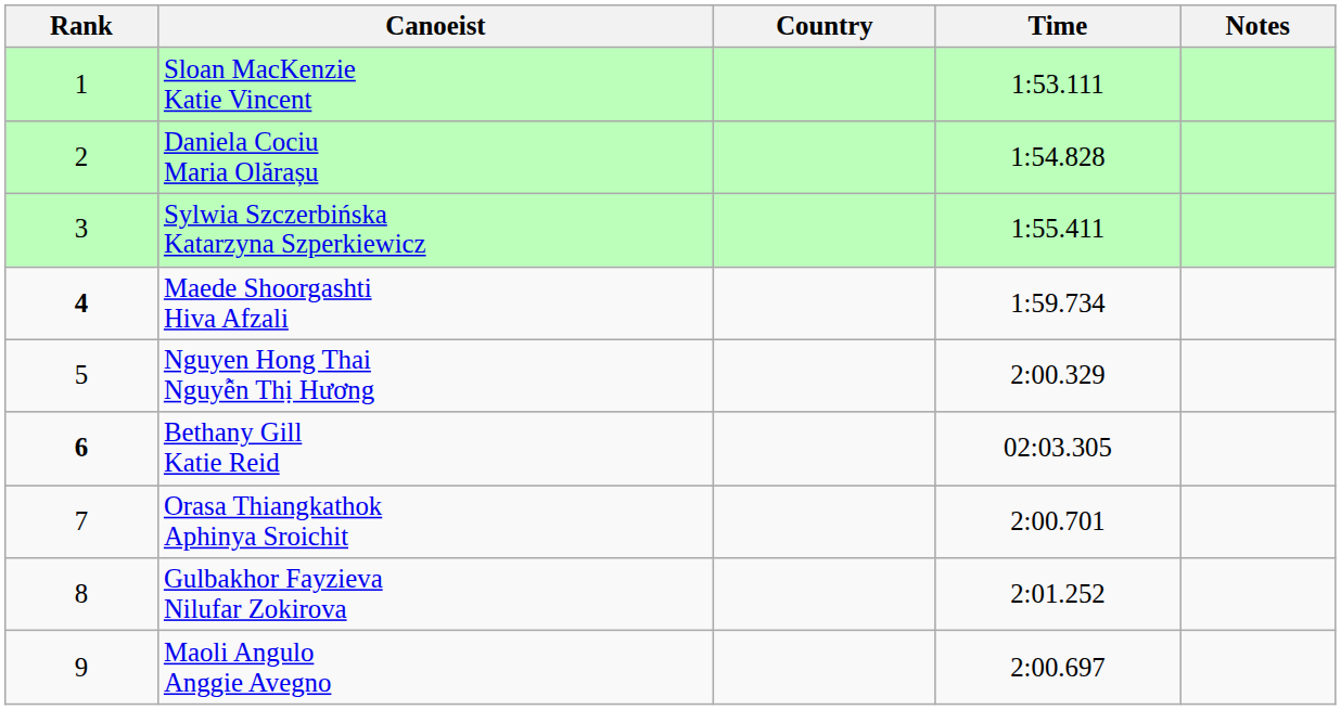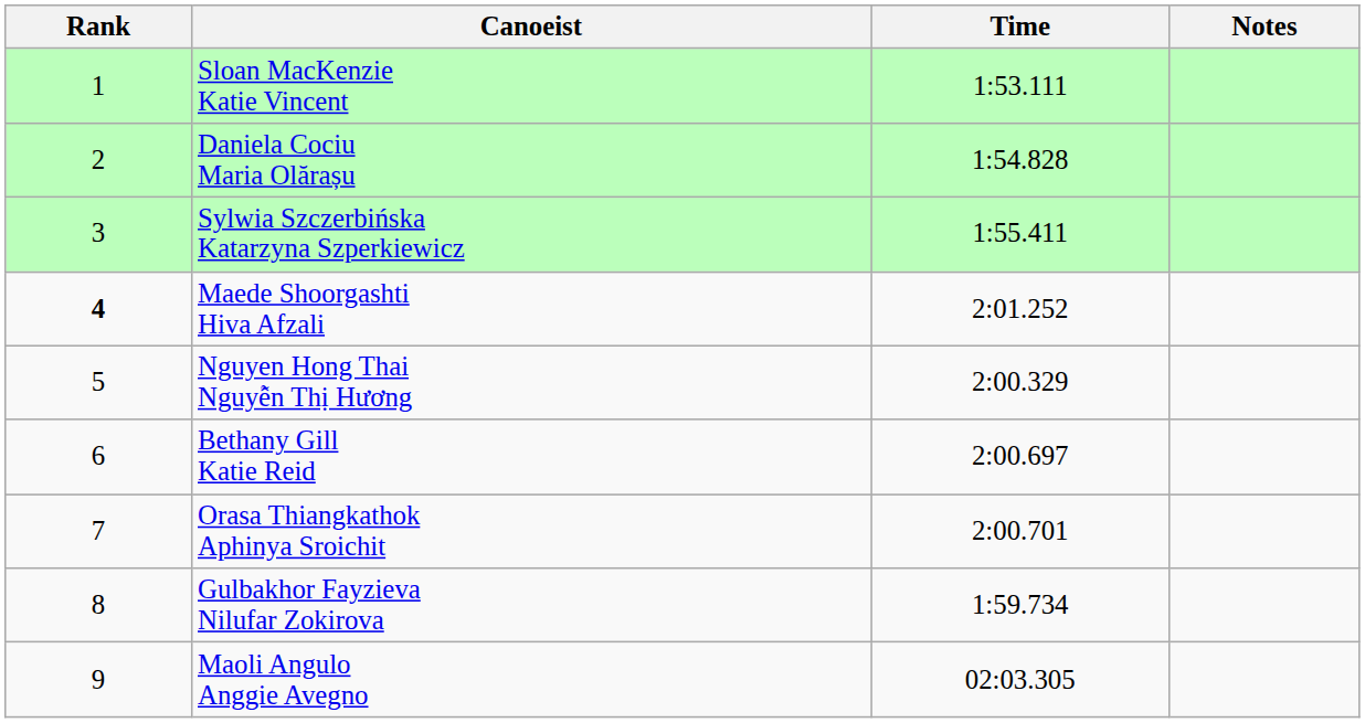 <table class="wikitable" style="text-align:center;width: 50%">
 <tr>
 <th>Rank</th>
 <th>Canoeist</th>
-<th>Country</th>
 <th>Time</th>
 <th>Notes</th>
 </tr>
 <tr bgcolor=bbffbb>
 <td>1</td>
 <td align="left"><a href='#'>Sloan MacKenzie</a><br><a href='#'>Katie Vincent</a></td>
-<td align="left"></td>
 <td>1:53.111</td>
 <td></td>
 </tr>
 <tr bgcolor=bbffbb>
 <td>2</td>
 <td align="left"><a href='#'>Daniela Cociu</a><br><a href='#'>Maria Olărașu</a></td>
-<td align="left"></td>
 <td>1:54.828</td>
 <td></td>
 </tr>
 <tr bgcolor=bbffbb>
 <td>3</td>
 <td align="left"><a href='#'>Sylwia Szczerbińska</a><br><a href='#'>Katarzyna Szperkiewicz</a></td>
-<td align="left"></td>
 <td>1:55.411</td>
 <td></td>
 </tr>
 <tr>
 <td><strong>4</strong></td>
 <td align="left"><a href='#'>Maede Shoorgashti</a><br><a href='#'>Hiva Afzali</a></td>
-<td align="left"></td>
-<td>1:59.734</td>
+<td>2:01.252</td>
 <td></td>
 </tr>
 <tr>
 <td>5</td>
 <td align="left"><a href='#'>Nguyen Hong Thai</a><br><a href='#'>Nguyễn Thị Hương</a></td>
-<td align="left"></td>
 <td>2:00.329</td>
 <td></td>
 </tr>
 <tr>
-<td><strong>6</strong></td>
+<td>6</td>
 <td align="left"><a href='#'>Bethany Gill</a><br><a href='#'>Katie Reid</a></td>
-<td align="left"></td>
-<td>02:03.305</td>
+<td>2:00.697</td>
 <td></td>
 </tr>
 <tr>
 <td>7</td>
 <td align="left"><a href='#'>Orasa Thiangkathok</a><br><a href='#'>Aphinya Sroichit</a></td>
-<td align="left"></td>
 <td>2:00.701</td>
 <td></td>
 </tr>
 <tr>
 <td>8</td>
 <td align="left"><a href='#'>Gulbakhor Fayzieva</a><br><a href='#'>Nilufar Zokirova</a></td>
-<td align="left"></td>
-<td>2:01.252</td>
+<td>1:59.734</td>
 <td></td>
 </tr>
 <tr>
 <td>9</td>
 <td align="left"><a href='#'>Maoli Angulo</a><br><a href='#'>Anggie Avegno</a></td>
-<td align="left"></td>
-<td>2:00.697</td>
+<td>02:03.305</td>
 <td></td>
 </tr>
 </table>
